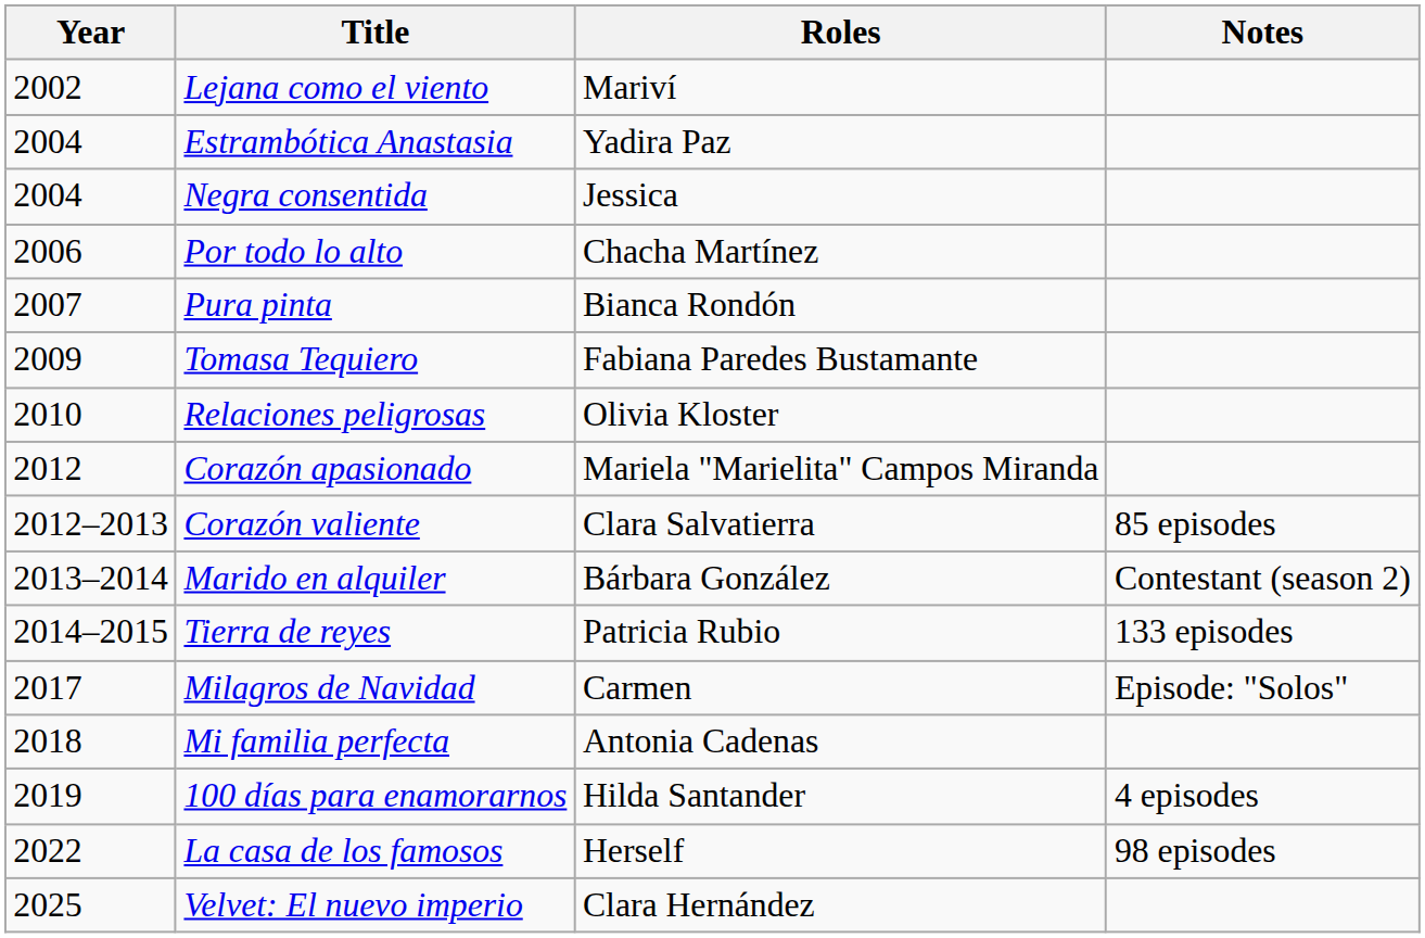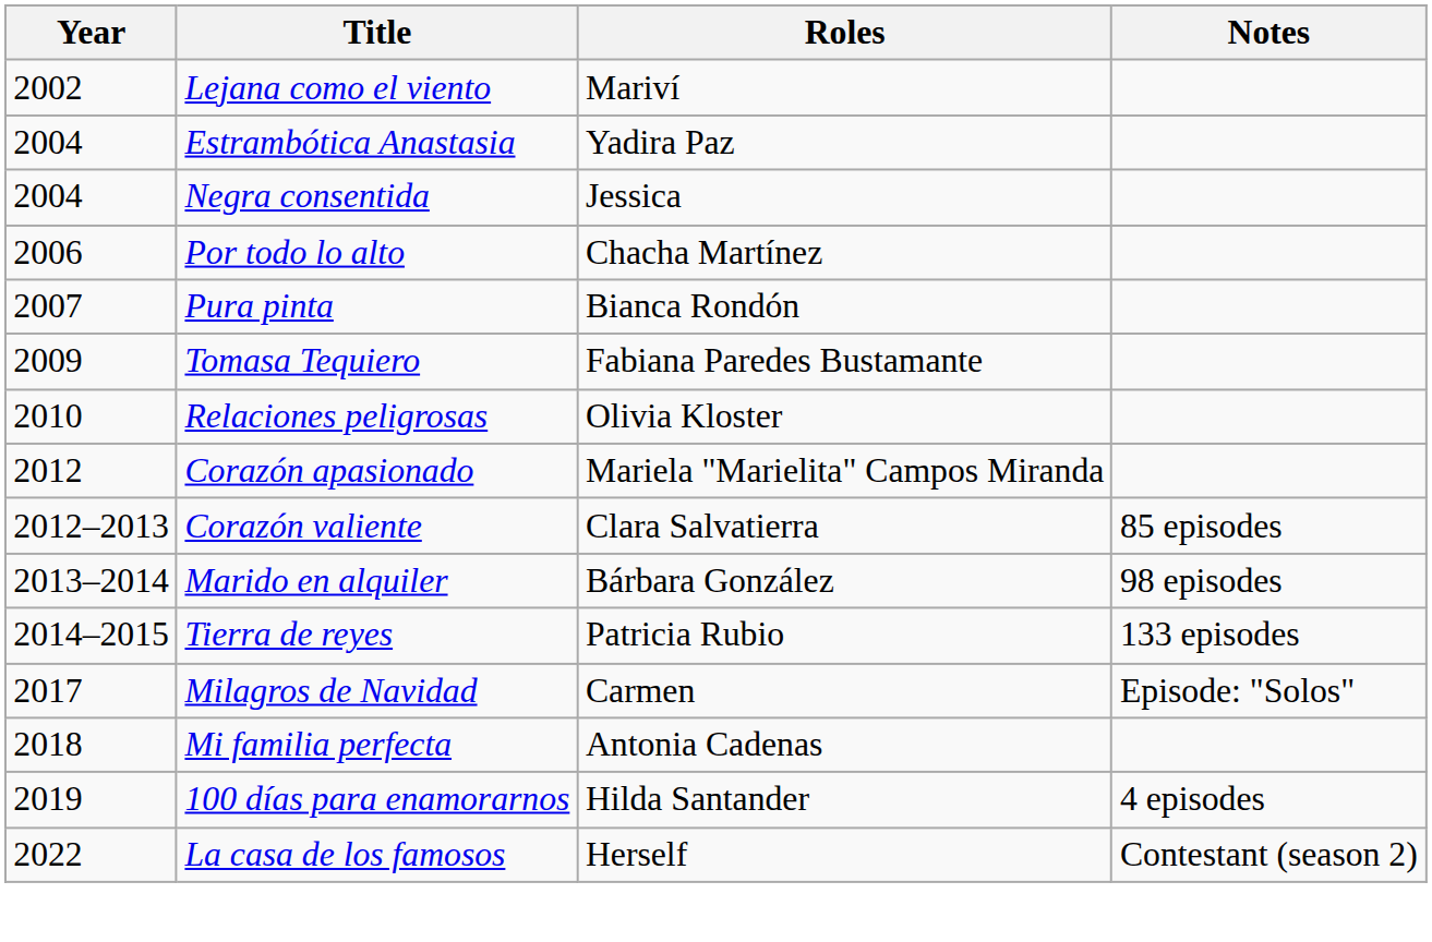 <table class="wikitable sortable">
 <tr>
 <th>Year</th>
 <th>Title</th>
 <th>Roles</th>
 <th>Notes</th>
 </tr>
 <tr>
 <td>2002</td>
 <td><em><a href='#'>Lejana como el viento</a></em></td>
 <td>Mariví</td>
 <td></td>
 </tr>
 <tr>
 <td>2004</td>
 <td><em><a href='#'>Estrambótica Anastasia</a></em></td>
 <td>Yadira Paz</td>
 <td></td>
 </tr>
 <tr>
 <td>2004</td>
 <td><em><a href='#'>Negra consentida</a></em></td>
 <td>Jessica</td>
 <td></td>
 </tr>
 <tr>
 <td>2006</td>
 <td><em><a href='#'>Por todo lo alto</a></em></td>
 <td>Chacha Martínez</td>
 <td></td>
 </tr>
 <tr>
 <td>2007</td>
 <td><em><a href='#'>Pura pinta</a></em></td>
 <td>Bianca Rondón</td>
 <td></td>
 </tr>
 <tr>
 <td>2009</td>
 <td><em><a href='#'>Tomasa Tequiero</a></em></td>
 <td>Fabiana Paredes Bustamante</td>
 <td></td>
 </tr>
 <tr>
 <td>2010</td>
 <td><em><a href='#'>Relaciones peligrosas</a></em></td>
 <td>Olivia Kloster</td>
 <td></td>
 </tr>
 <tr>
 <td>2012</td>
 <td><em><a href='#'>Corazón apasionado</a></em></td>
 <td>Mariela "Marielita" Campos Miranda</td>
 <td></td>
 </tr>
 <tr>
 <td>2012–2013</td>
 <td><em><a href='#'>Corazón valiente</a></em></td>
 <td>Clara Salvatierra</td>
 <td>85 episodes</td>
 </tr>
 <tr>
 <td>2013–2014</td>
 <td><em><a href='#'>Marido en alquiler</a></em></td>
 <td>Bárbara González</td>
-<td>Contestant (season 2)</td>
+<td>98 episodes</td>
 </tr>
 <tr>
 <td>2014–2015</td>
 <td><em><a href='#'>Tierra de reyes</a></em></td>
 <td>Patricia Rubio</td>
 <td>133 episodes</td>
 </tr>
 <tr>
 <td>2017</td>
 <td><em><a href='#'>Milagros de Navidad</a></em></td>
 <td>Carmen</td>
 <td>Episode: "Solos"</td>
 </tr>
 <tr>
 <td>2018</td>
 <td><em><a href='#'>Mi familia perfecta</a></em></td>
 <td>Antonia Cadenas</td>
 <td></td>
 </tr>
 <tr>
 <td>2019</td>
 <td><em><a href='#'>100 días para enamorarnos</a></em></td>
 <td>Hilda Santander</td>
 <td>4 episodes</td>
 </tr>
 <tr>
 <td>2022</td>
 <td><em><a href='#'>La casa de los famosos</a></em></td>
 <td>Herself</td>
-<td>98 episodes</td>
-</tr>
-<tr>
-<td>2025</td>
-<td><em><a href='#'>Velvet: El nuevo imperio</a></em></td>
-<td>Clara Hernández</td>
-<td></td>
+<td>Contestant (season 2)</td>
 </tr>
 </table>
